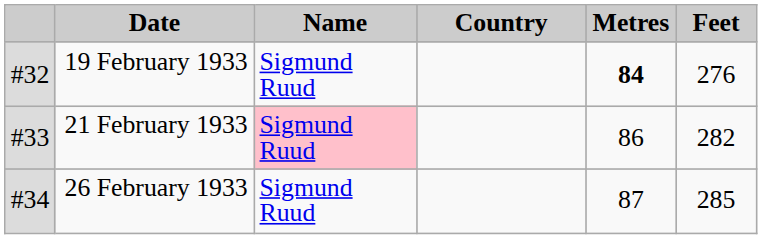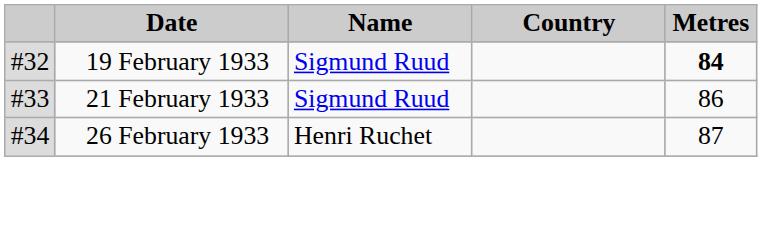 <table class="wikitable sortable" style="text-align:left; line-height:16px; width:37%;">
 <tr>
 <th style="background-color: #ccc;" width="15"></th>
 <th style="background-color: #ccc;" width="145">Date</th>
 <th style="background-color: #ccc;" width="112">Name</th>
 <th style="background-color: #ccc;" width="118">Country</th>
 <th style="background-color: #ccc;" width="49">Metres</th>
-<th style="background-color: #ccc;" width="49">Feet</th>
 </tr>
 <tr>
 <td bgcolor=gainsboro align=center>#32</td>
 <td align=right>19 February 1933  </td>
 <td><a href='#'>Sigmund Ruud</a></td>
 <td></td>
 <td align=center><strong>84</strong></td>
-<td align=center>276</td>
 </tr>
 <tr>
 <td bgcolor=gainsboro align=center>#33</td>
 <td align=right>21 February 1933  </td>
-<td style="background: pink;"><a href='#'>Sigmund Ruud</a></td>
+<td><a href='#'>Sigmund Ruud</a></td>
 <td></td>
 <td align=center>86</td>
-<td align=center>282</td>
 </tr>
 <tr>
 <td bgcolor=gainsboro align=center>#34</td>
 <td align=right>26 February 1933  </td>
-<td><a href='#'>Sigmund Ruud</a></td>
+<td>Henri Ruchet</td>
 <td></td>
 <td align=center>87</td>
-<td align=center>285</td>
 </tr>
 </table>
